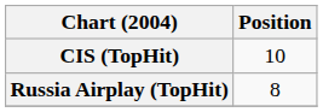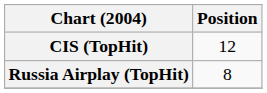 <table class="wikitable plainrowheaders" style="text-align:center;">
 <tr>
 <th scope="col">Chart (2004)</th>
 <th scope="col">Position</th>
 </tr>
 <tr>
 <th scope="row">CIS (TopHit)</th>
-<td>10</td>
+<td>12</td>
 </tr>
 <tr>
 <th scope="row">Russia Airplay (TopHit)</th>
 <td>8</td>
 </tr>
 <tr>
 </tr>
 </table>
